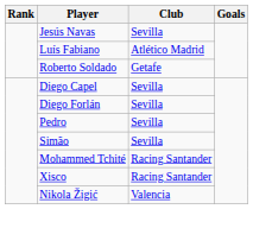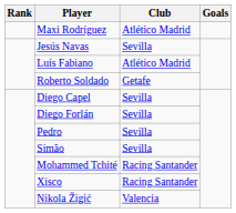 <table class="wikitable sortable">
 <tr>
 <th>Rank</th>
 <th>Player</th>
 <th>Club</th>
 <th>Goals</th>
+</tr>
+<tr>
+<td></td>
+<td> <a href='#'>Maxi Rodríguez</a></td>
+<td><a href='#'>Atlético Madrid</a></td>
+<td></td>
 </tr>
 <tr>
 <td rowspan="3"></td>
 <td> <a href='#'>Jesús Navas</a></td>
 <td><a href='#'>Sevilla</a></td>
 <td rowspan="3"></td>
 </tr>
 <tr>
 <td> <a href='#'>Luís Fabiano</a></td>
 <td><a href='#'>Atlético Madrid</a></td>
 </tr>
 <tr>
 <td> <a href='#'>Roberto Soldado</a></td>
 <td><a href='#'>Getafe</a></td>
 </tr>
 <tr>
 <td rowspan="7"></td>
 <td> <a href='#'>Diego Capel</a></td>
 <td><a href='#'>Sevilla</a></td>
 <td rowspan="7"></td>
 </tr>
 <tr>
 <td> <a href='#'>Diego Forlán</a></td>
 <td><a href='#'>Sevilla</a></td>
 </tr>
 <tr>
 <td> <a href='#'>Pedro</a></td>
 <td><a href='#'>Sevilla</a></td>
 </tr>
 <tr>
 <td> <a href='#'>Simão</a></td>
 <td><a href='#'>Sevilla</a></td>
 </tr>
 <tr>
 <td> <a href='#'>Mohammed Tchité</a></td>
 <td><a href='#'>Racing Santander</a></td>
 </tr>
 <tr>
 <td> <a href='#'>Xisco</a></td>
 <td><a href='#'>Racing Santander</a></td>
 </tr>
 <tr>
 <td> <a href='#'>Nikola Žigić</a></td>
 <td><a href='#'>Valencia</a></td>
 </tr>
 </table>
